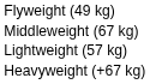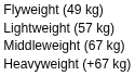 <table>
 <tr>
 <td>Flyweight (49 kg)<br></td>
+<td></td>
+<td></td>
+<td></td>
+</tr>
+<tr>
+<td>Lightweight (57 kg)<br></td>
 <td></td>
 <td></td>
 <td></td>
 </tr>
 <tr>
 <td>Middleweight (67 kg)<br></td>
 <td></td>
 <td></td>
 <td></td>
 </tr>
 <tr>
-<td>Lightweight (57 kg)<br></td>
-<td></td>
-<td></td>
-<td></td>
-</tr>
-<tr>
 <td>Heavyweight (+67 kg)<br></td>
 <td></td>
 <td></td>
 <td></td>
 </tr>
 </table>
